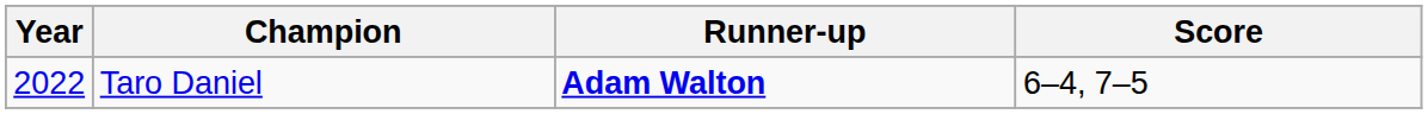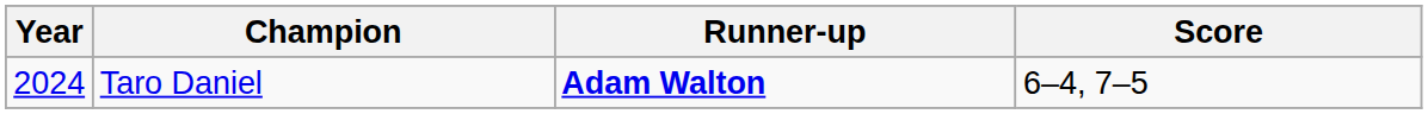 <table class="wikitable" style="font-size:90%">
 <tr>
 <th>Year</th>
 <th width="200">Champion</th>
 <th width="200">Runner-up</th>
 <th width="175">Score</th>
 </tr>
 <tr>
-<td><a href='#'>2022</a></td>
+<td><a href='#'>2024</a></td>
 <td> <a href='#'>Taro Daniel</a></td>
 <td><strong> <a href='#'>Adam Walton</a></strong></td>
 <td>6–4, 7–5</td>
 </tr>
 </table>
